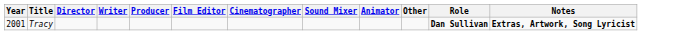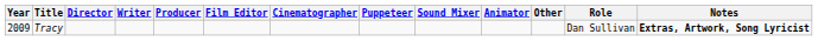 <table class="wikitable">
 <tr>
 <th>Year</th>
 <th>Title</th>
 <th><a href='#'>Director</a></th>
 <th><a href='#'>Writer</a></th>
 <th><a href='#'>Producer</a></th>
 <th><a href='#'>Film Editor</a></th>
 <th><a href='#'>Cinematographer</a></th>
+<th><a href='#'>Puppeteer</a></th>
 <th><a href='#'>Sound Mixer</a></th>
 <th><a href='#'>Animator</a></th>
 <th>Other</th>
 <th>Role</th>
 <th>Notes</th>
 </tr>
 <tr>
-<td>2001</td>
+<td>2009</td>
 <td><em>Tracy</em></td>
 <td></td>
 <td></td>
 <td></td>
 <td></td>
 <td></td>
 <td></td>
 <td></td>
 <td></td>
-<td><strong>Dan Sullivan</strong></td>
+<td></td>
+<td>Dan Sullivan</td>
 <td><strong>Extras, Artwork, Song Lyricist</strong></td>
 </tr>
 </table>
